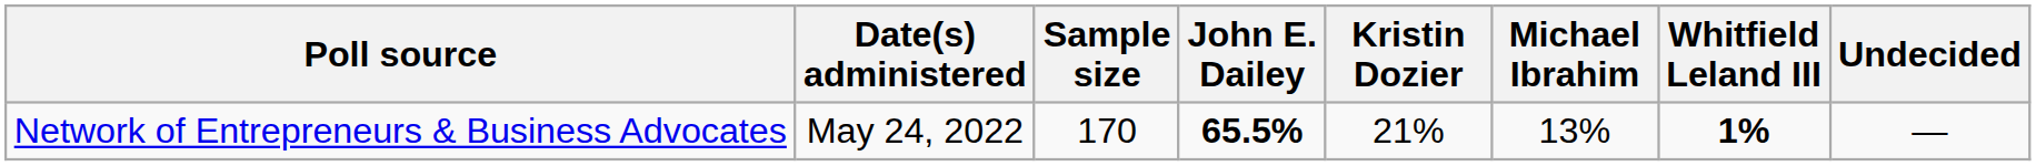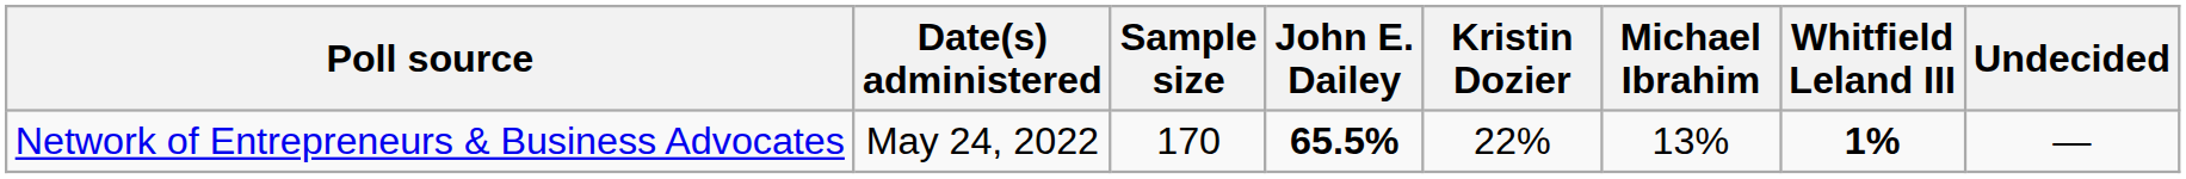 <table class="wikitable" style="font-size:90%;text-align:center;">
 <tr>
 <th>Poll source</th>
 <th>Date(s)<br>administered</th>
 <th>Sample<br>size</th>
 <th>John E.<br>Dailey</th>
 <th style="width:60px;">Kristin<br>Dozier</th>
 <th style="width:60px;">Michael<br>Ibrahim</th>
 <th>Whitfield<br>Leland III</th>
 <th>Undecided</th>
 </tr>
 <tr>
 <td style="text-align:left;"><a href='#'>Network of Entrepreneurs & Business Advocates</a></td>
 <td>May 24, 2022</td>
 <td>170</td>
 <td><strong>65.5%</strong></td>
-<td>21%</td>
+<td>22%</td>
 <td>13%</td>
 <td><strong>1%</strong></td>
 <td>—</td>
 </tr>
 </table>
